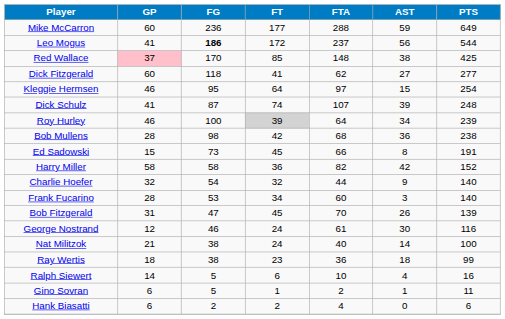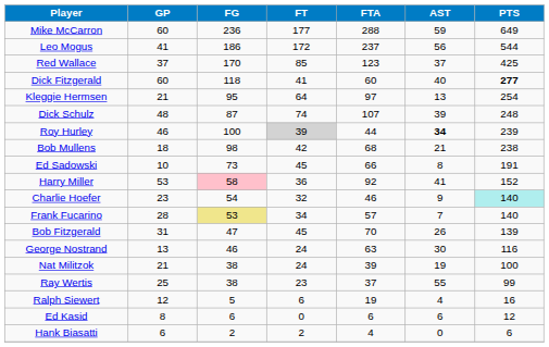 <table class="wikitable sortable">
 <tr>
 <th style="background:#007CC5; color:white" width="16%">Player</th>
 <th style="background:#007CC5; color:white" width="9%">GP</th>
 <th style="background:#007CC5; color:white" width="9%">FG</th>
 <th style="background:#007CC5; color:white" width="9%">FT</th>
 <th style="background:#007CC5; color:white" width="9%">FTA</th>
 <th style="background:#007CC5; color:white" width="9%">AST</th>
 <th style="background:#007CC5; color:white" width="9%">PTS</th>
 </tr>
 <tr align="center">
 <td><a href='#'>Mike McCarron</a></td>
 <td>60</td>
 <td>236</td>
 <td>177</td>
 <td>288</td>
 <td>59</td>
 <td>649</td>
 </tr>
 <tr align="center">
 <td><a href='#'>Leo Mogus</a></td>
 <td>41</td>
-<td><strong>186</strong></td>
+<td>186</td>
 <td>172</td>
 <td>237</td>
 <td>56</td>
 <td>544</td>
 </tr>
 <tr align="center">
 <td><a href='#'>Red Wallace</a></td>
-<td style="background: pink;">37</td>
+<td>37</td>
 <td>170</td>
 <td>85</td>
-<td>148</td>
-<td>38</td>
+<td>123</td>
+<td>37</td>
 <td>425</td>
 </tr>
 <tr align="center">
 <td><a href='#'>Dick Fitzgerald</a></td>
 <td>60</td>
 <td>118</td>
 <td>41</td>
-<td>62</td>
-<td>27</td>
-<td>277</td>
+<td>60</td>
+<td>40</td>
+<td><strong>277</strong></td>
 </tr>
 <tr align="center">
 <td><a href='#'>Kleggie Hermsen</a></td>
-<td>46</td>
+<td>21</td>
 <td>95</td>
 <td>64</td>
 <td>97</td>
-<td>15</td>
+<td>13</td>
 <td>254</td>
 </tr>
 <tr align="center">
 <td><a href='#'>Dick Schulz</a></td>
-<td>41</td>
+<td>48</td>
 <td>87</td>
 <td>74</td>
 <td>107</td>
 <td>39</td>
 <td>248</td>
 </tr>
 <tr align="center">
 <td><a href='#'>Roy Hurley</a></td>
 <td>46</td>
 <td>100</td>
 <td style="background: lightgrey;">39</td>
-<td>64</td>
-<td>34</td>
+<td>44</td>
+<td><strong>34</strong></td>
 <td>239</td>
 </tr>
 <tr align="center">
 <td><a href='#'>Bob Mullens</a></td>
-<td>28</td>
+<td>18</td>
 <td>98</td>
 <td>42</td>
 <td>68</td>
-<td>36</td>
+<td>21</td>
 <td>238</td>
 </tr>
 <tr align="center">
 <td><a href='#'>Ed Sadowski</a></td>
-<td>15</td>
+<td>10</td>
 <td>73</td>
 <td>45</td>
 <td>66</td>
 <td>8</td>
 <td>191</td>
 </tr>
 <tr align="center">
 <td><a href='#'>Harry Miller</a></td>
-<td>58</td>
-<td>58</td>
+<td>53</td>
+<td style="background: pink;">58</td>
 <td>36</td>
-<td>82</td>
-<td>42</td>
+<td>92</td>
+<td>41</td>
 <td>152</td>
 </tr>
 <tr align="center">
 <td><a href='#'>Charlie Hoefer</a></td>
-<td>32</td>
+<td>23</td>
 <td>54</td>
 <td>32</td>
-<td>44</td>
+<td>46</td>
 <td>9</td>
-<td>140</td>
+<td style="background: paleturquoise;">140</td>
 </tr>
 <tr align="center">
 <td><a href='#'>Frank Fucarino</a></td>
 <td>28</td>
-<td>53</td>
+<td style="background: khaki;">53</td>
 <td>34</td>
-<td>60</td>
-<td>3</td>
+<td>57</td>
+<td>7</td>
 <td>140</td>
 </tr>
 <tr align="center">
 <td><a href='#'>Bob Fitzgerald</a></td>
 <td>31</td>
 <td>47</td>
 <td>45</td>
 <td>70</td>
 <td>26</td>
 <td>139</td>
 </tr>
 <tr align="center">
 <td><a href='#'>George Nostrand</a></td>
-<td>12</td>
+<td>13</td>
 <td>46</td>
 <td>24</td>
-<td>61</td>
+<td>63</td>
 <td>30</td>
 <td>116</td>
 </tr>
 <tr align="center">
 <td><a href='#'>Nat Militzok</a></td>
 <td>21</td>
 <td>38</td>
 <td>24</td>
-<td>40</td>
-<td>14</td>
+<td>39</td>
+<td>19</td>
 <td>100</td>
 </tr>
 <tr align="center">
 <td><a href='#'>Ray Wertis</a></td>
-<td>18</td>
+<td>25</td>
 <td>38</td>
 <td>23</td>
-<td>36</td>
-<td>18</td>
+<td>37</td>
+<td>55</td>
 <td>99</td>
 </tr>
 <tr align="center">
 <td><a href='#'>Ralph Siewert</a></td>
-<td>14</td>
+<td>12</td>
 <td>5</td>
 <td>6</td>
-<td>10</td>
+<td>19</td>
 <td>4</td>
 <td>16</td>
 </tr>
 <tr align="center">
-<td><a href='#'>Gino Sovran</a></td>
+<td><a href='#'>Ed Kasid</a></td>
+<td>8</td>
 <td>6</td>
-<td>5</td>
-<td>1</td>
-<td>2</td>
-<td>1</td>
-<td>11</td>
+<td>0</td>
+<td>6</td>
+<td>6</td>
+<td>12</td>
 </tr>
 <tr align="center">
 <td><a href='#'>Hank Biasatti</a></td>
 <td>6</td>
 <td>2</td>
 <td>2</td>
 <td>4</td>
 <td>0</td>
 <td>6</td>
 </tr>
 <tr align="center">
 </tr>
 </table>
